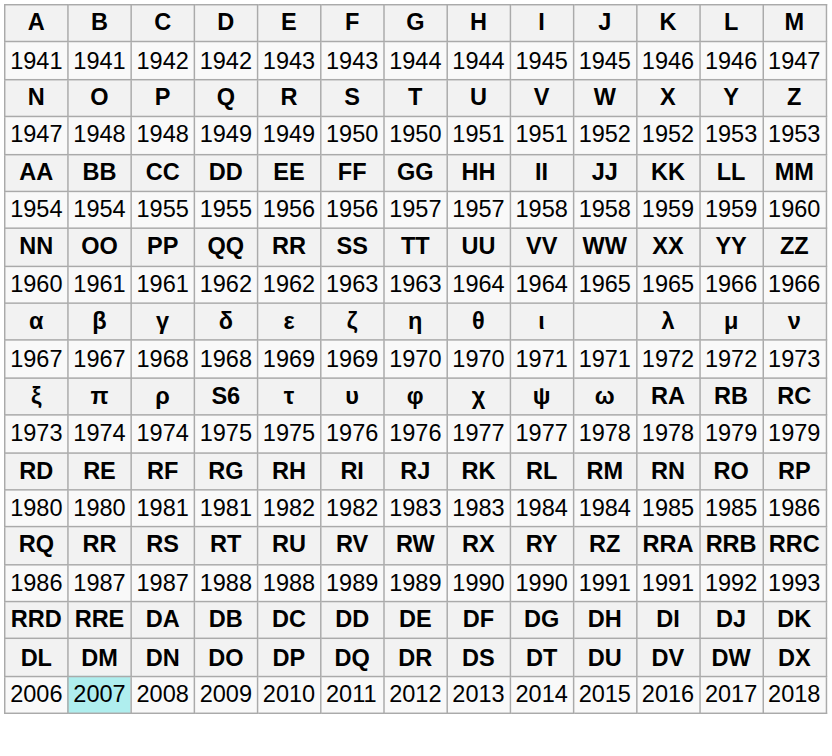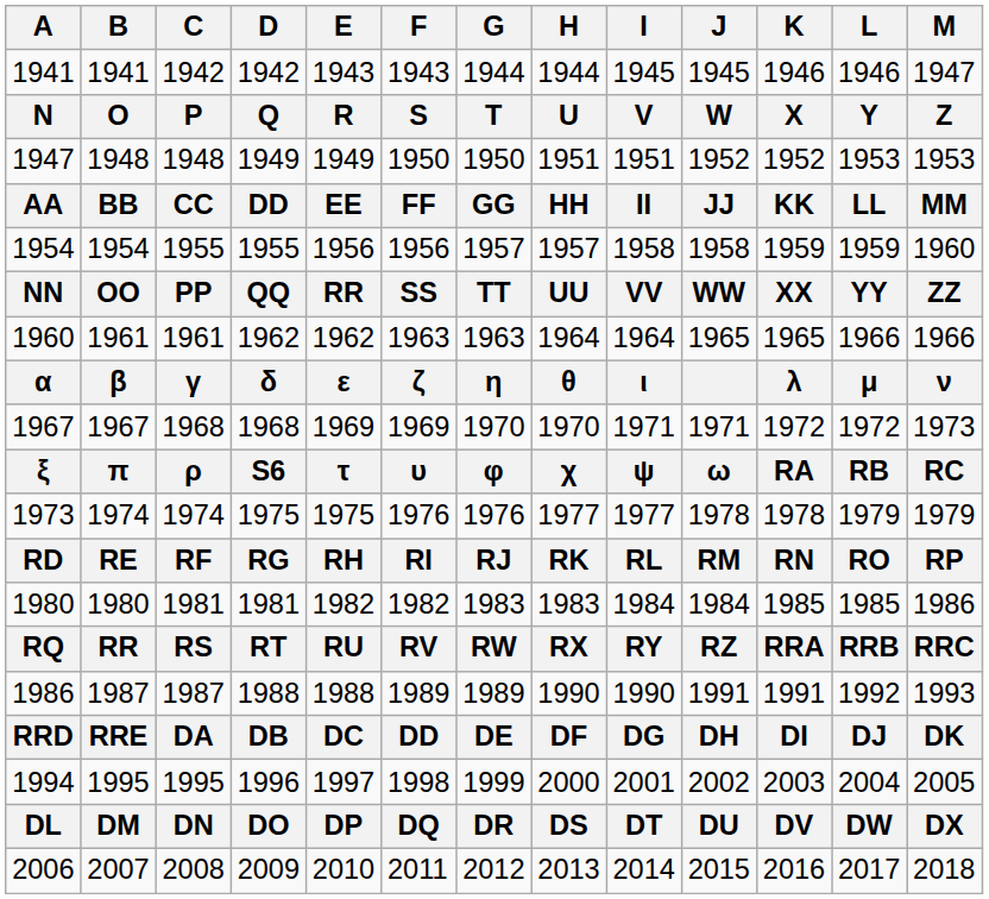 <table class="wikitable">
 <tr>
 <th>A</th>
 <th>B</th>
 <th>C</th>
 <th>D</th>
 <th>E</th>
 <th>F</th>
 <th>G</th>
 <th>H</th>
 <th>I</th>
 <th>J</th>
 <th>K</th>
 <th>L</th>
 <th>M</th>
 </tr>
 <tr>
 <td>1941</td>
 <td>1941</td>
 <td>1942</td>
 <td>1942</td>
 <td>1943</td>
 <td>1943</td>
 <td>1944</td>
 <td>1944</td>
 <td>1945</td>
 <td>1945</td>
 <td>1946</td>
 <td>1946</td>
 <td>1947</td>
 </tr>
 <tr>
 <th>N</th>
 <th>O</th>
 <th>P</th>
 <th>Q</th>
 <th>R</th>
 <th>S</th>
 <th>T</th>
 <th>U</th>
 <th>V</th>
 <th>W</th>
 <th>X</th>
 <th>Y</th>
 <th>Z</th>
 </tr>
 <tr>
 <td>1947</td>
 <td>1948</td>
 <td>1948</td>
 <td>1949</td>
 <td>1949</td>
 <td>1950</td>
 <td>1950</td>
 <td>1951</td>
 <td>1951</td>
 <td>1952</td>
 <td>1952</td>
 <td>1953</td>
 <td>1953</td>
 </tr>
 <tr>
 <th>AA</th>
 <th>BB</th>
 <th>CC</th>
 <th>DD</th>
 <th>EE</th>
 <th>FF</th>
 <th>GG</th>
 <th>HH</th>
 <th>II</th>
 <th>JJ</th>
 <th>KK</th>
 <th>LL</th>
 <th>MM</th>
 </tr>
 <tr>
 <td>1954</td>
 <td>1954</td>
 <td>1955</td>
 <td>1955</td>
 <td>1956</td>
 <td>1956</td>
 <td>1957</td>
 <td>1957</td>
 <td>1958</td>
 <td>1958</td>
 <td>1959</td>
 <td>1959</td>
 <td>1960</td>
 </tr>
 <tr>
 <th>NN</th>
 <th>OO</th>
 <th>PP</th>
 <th>QQ</th>
 <th>RR</th>
 <th>SS</th>
 <th>TT</th>
 <th>UU</th>
 <th>VV</th>
 <th>WW</th>
 <th>XX</th>
 <th>YY</th>
 <th>ZZ</th>
 </tr>
 <tr>
 <td>1960</td>
 <td>1961</td>
 <td>1961</td>
 <td>1962</td>
 <td>1962</td>
 <td>1963</td>
 <td>1963</td>
 <td>1964</td>
 <td>1964</td>
 <td>1965</td>
 <td>1965</td>
 <td>1966</td>
 <td>1966</td>
 </tr>
 <tr>
 <th>α</th>
 <th>β</th>
 <th>γ</th>
 <th>δ</th>
 <th>ε</th>
 <th>ζ</th>
 <th>η</th>
 <th>θ</th>
 <th>ι</th>
 <th></th>
 <th>λ</th>
 <th>μ</th>
 <th>ν</th>
 </tr>
 <tr>
 <td>1967</td>
 <td>1967</td>
 <td>1968</td>
 <td>1968</td>
 <td>1969</td>
 <td>1969</td>
 <td>1970</td>
 <td>1970</td>
 <td>1971</td>
 <td>1971</td>
 <td>1972</td>
 <td>1972</td>
 <td>1973</td>
 </tr>
 <tr>
 <th>ξ</th>
 <th>π</th>
 <th>ρ</th>
 <th>S6</th>
 <th>τ</th>
 <th>υ</th>
 <th>φ</th>
 <th>χ</th>
 <th>ψ</th>
 <th>ω</th>
 <th>RA</th>
 <th>RB</th>
 <th>RC</th>
 </tr>
 <tr>
 <td>1973</td>
 <td>1974</td>
 <td>1974</td>
 <td>1975</td>
 <td>1975</td>
 <td>1976</td>
 <td>1976</td>
 <td>1977</td>
 <td>1977</td>
 <td>1978</td>
 <td>1978</td>
 <td>1979</td>
 <td>1979</td>
 </tr>
 <tr>
 <th>RD</th>
 <th>RE</th>
 <th>RF</th>
 <th>RG</th>
 <th>RH</th>
 <th>RI</th>
 <th>RJ</th>
 <th>RK</th>
 <th>RL</th>
 <th>RM</th>
 <th>RN</th>
 <th>RO</th>
 <th>RP</th>
 </tr>
 <tr>
 <td>1980</td>
 <td>1980</td>
 <td>1981</td>
 <td>1981</td>
 <td>1982</td>
 <td>1982</td>
 <td>1983</td>
 <td>1983</td>
 <td>1984</td>
 <td>1984</td>
 <td>1985</td>
 <td>1985</td>
 <td>1986</td>
 </tr>
 <tr>
 <th>RQ</th>
 <th>RR</th>
 <th>RS</th>
 <th>RT</th>
 <th>RU</th>
 <th>RV</th>
 <th>RW</th>
 <th>RX</th>
 <th>RY</th>
 <th>RZ</th>
 <th>RRA</th>
 <th>RRB</th>
 <th>RRC</th>
 </tr>
 <tr>
 <td>1986</td>
 <td>1987</td>
 <td>1987</td>
 <td>1988</td>
 <td>1988</td>
 <td>1989</td>
 <td>1989</td>
 <td>1990</td>
 <td>1990</td>
 <td>1991</td>
 <td>1991</td>
 <td>1992</td>
 <td>1993</td>
 </tr>
 <tr>
 <th>RRD</th>
 <th>RRE</th>
 <th>DA</th>
 <th>DB</th>
 <th>DC</th>
 <th>DD</th>
 <th>DE</th>
 <th>DF</th>
 <th>DG</th>
 <th>DH</th>
 <th>DI</th>
 <th>DJ</th>
 <th>DK</th>
 </tr>
 <tr>
+<td>1994</td>
+<td>1995</td>
+<td>1995</td>
+<td>1996</td>
+<td>1997</td>
+<td>1998</td>
+<td>1999</td>
+<td>2000</td>
+<td>2001</td>
+<td>2002</td>
+<td>2003</td>
+<td>2004</td>
+<td>2005</td>
+</tr>
+<tr>
 <th>DL</th>
 <th>DM</th>
 <th>DN</th>
 <th>DO</th>
 <th>DP</th>
 <th>DQ</th>
 <th>DR</th>
 <th>DS</th>
 <th>DT</th>
 <th>DU</th>
 <th>DV</th>
 <th>DW</th>
 <th>DX</th>
 </tr>
 <tr>
 <td>2006</td>
-<td style="background: paleturquoise;">2007</td>
+<td>2007</td>
 <td>2008</td>
 <td>2009</td>
 <td>2010</td>
 <td>2011</td>
 <td>2012</td>
 <td>2013</td>
 <td>2014</td>
 <td>2015</td>
 <td>2016</td>
 <td>2017</td>
 <td>2018</td>
 </tr>
 </table>
